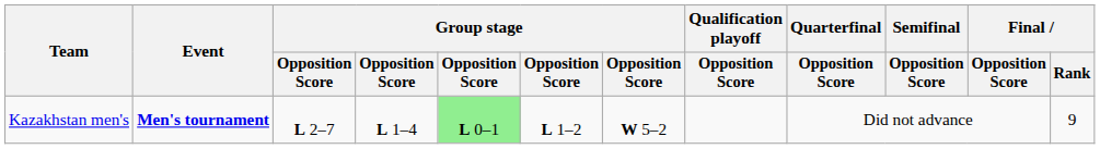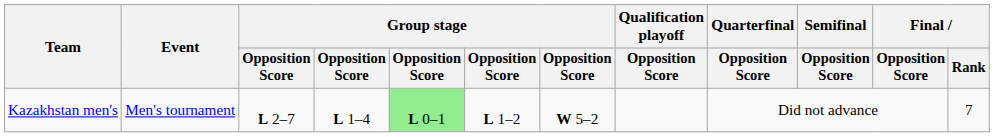 <table class="wikitable" style="font-size:90%">
 <tr>
 <th rowspan=2>Team</th>
 <th rowspan=2>Event</th>
 <th colspan=5>Group stage</th>
 <th>Qualification<br>playoff</th>
 <th>Quarterfinal</th>
 <th>Semifinal</th>
 <th colspan=2>Final / </th>
 </tr>
 <tr style="font-size:95%">
 <th>Opposition<br>Score</th>
 <th>Opposition<br>Score</th>
 <th>Opposition<br>Score</th>
 <th>Opposition<br>Score</th>
 <th>Opposition<br>Score</th>
 <th>Opposition<br>Score</th>
 <th>Opposition<br>Score</th>
 <th>Opposition<br>Score</th>
 <th>Opposition<br>Score</th>
 <th>Rank</th>
 </tr>
 <tr align=center>
 <td align=left><a href='#'>Kazakhstan men's</a></td>
-<td align=left><strong><a href='#'>Men's tournament</a></strong></td>
+<td align=left><a href='#'>Men's tournament</a></td>
 <td><br><strong>L</strong> 2–7</td>
 <td><br><strong>L</strong> 1–4</td>
 <td style="background: lightgreen;"><br><strong>L</strong> 0–1</td>
 <td><br><strong>L</strong> 1–2</td>
 <td><br><strong>W</strong> 5–2</td>
 <td></td>
 <td colspan=3>Did not advance</td>
-<td>9</td>
+<td>7</td>
 </tr>
 </table>
